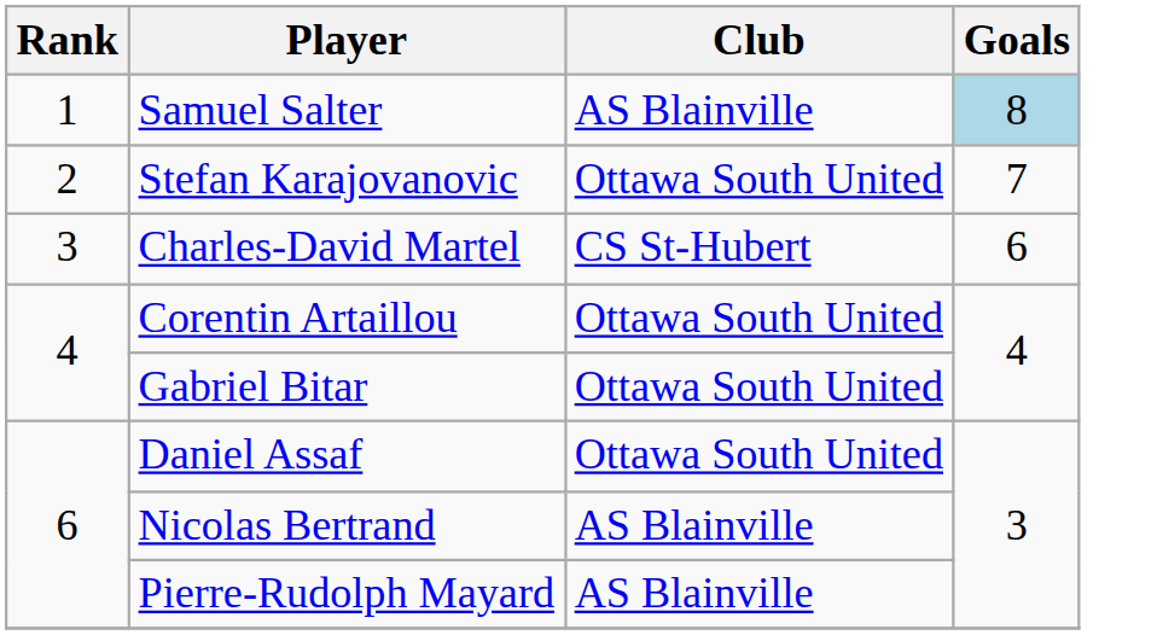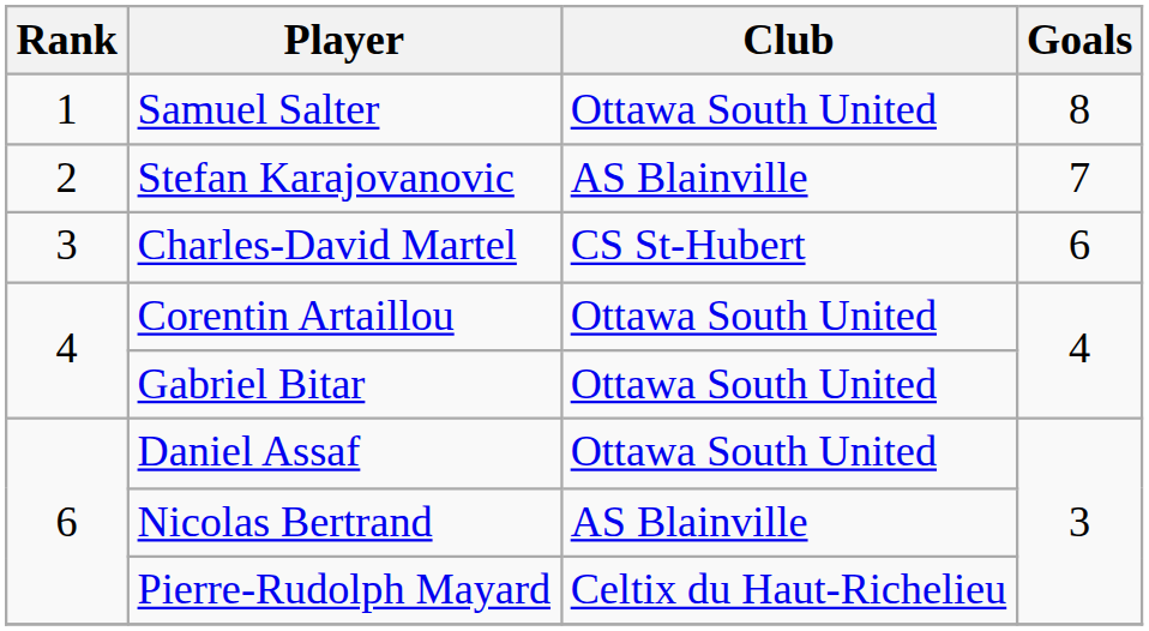 <table class="wikitable">
 <tr>
 <th>Rank</th>
 <th>Player</th>
 <th>Club</th>
 <th>Goals</th>
 </tr>
 <tr>
 <td align=center>1</td>
 <td><a href='#'>Samuel Salter</a></td>
-<td><a href='#'>AS Blainville</a></td>
-<td align=center style="background: lightblue;">8</td>
+<td><a href='#'>Ottawa South United</a></td>
+<td align=center>8</td>
 </tr>
 <tr>
 <td align=center>2</td>
 <td><a href='#'>Stefan Karajovanovic</a></td>
-<td><a href='#'>Ottawa South United</a></td>
+<td><a href='#'>AS Blainville</a></td>
 <td align=center>7</td>
 </tr>
 <tr>
 <td align=center>3</td>
 <td><a href='#'>Charles-David Martel</a></td>
 <td><a href='#'>CS St-Hubert</a></td>
 <td align=center>6</td>
 </tr>
 <tr>
 <td rowspan="2" align=center>4</td>
 <td><a href='#'>Corentin Artaillou</a></td>
 <td><a href='#'>Ottawa South United</a></td>
 <td rowspan="2" align=center>4</td>
 </tr>
 <tr>
 <td><a href='#'>Gabriel Bitar</a></td>
 <td><a href='#'>Ottawa South United</a></td>
 </tr>
 <tr>
 <td rowspan="3" align=center>6</td>
 <td><a href='#'>Daniel Assaf</a></td>
 <td><a href='#'>Ottawa South United</a></td>
 <td rowspan="3" align=center>3</td>
 </tr>
 <tr>
 <td><a href='#'>Nicolas Bertrand</a></td>
 <td><a href='#'>AS Blainville</a></td>
 </tr>
 <tr>
 <td><a href='#'>Pierre-Rudolph Mayard</a></td>
-<td><a href='#'>AS Blainville</a></td>
+<td><a href='#'>Celtix du Haut-Richelieu</a></td>
 </tr>
 <tr>
 </tr>
 </table>
